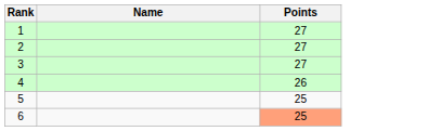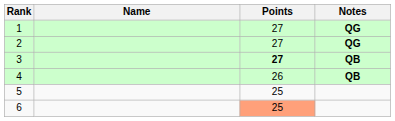 <table class="wikitable sortable" style="text-align:center;">
 <tr>
 <th>Rank</th>
 <th style="width:20em;">Name</th>
 <th style="width:7em;">Points</th>
+<th style="width:7em;">Notes</th>
 </tr>
 <tr bgcolor=ccffcc>
 <td>1</td>
 <td align=left></td>
 <td>27</td>
+<td><strong>QG</strong></td>
 </tr>
 <tr bgcolor=ccffcc>
 <td>2</td>
 <td align=left></td>
 <td>27</td>
+<td><strong>QG</strong></td>
 </tr>
 <tr bgcolor=ccffcc>
 <td>3</td>
 <td align=left></td>
-<td>27</td>
+<td><strong>27</strong></td>
+<td><strong>QB</strong></td>
 </tr>
 <tr bgcolor=ccffcc>
 <td>4</td>
 <td align=left></td>
 <td>26</td>
+<td><strong>QB</strong></td>
 </tr>
 <tr>
 <td>5</td>
 <td align=left></td>
 <td>25</td>
+<td></td>
 </tr>
 <tr>
 <td>6</td>
 <td align=left></td>
 <td style="background: lightsalmon;">25</td>
+<td></td>
 </tr>
 </table>
